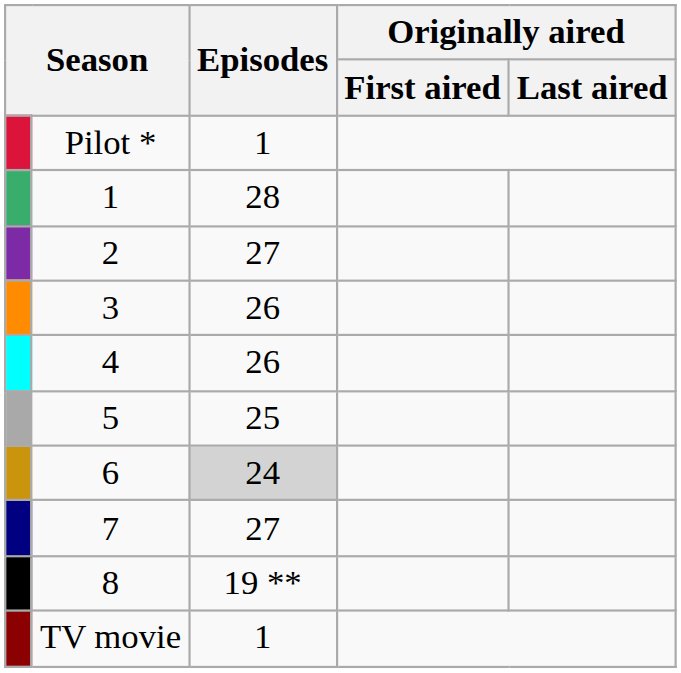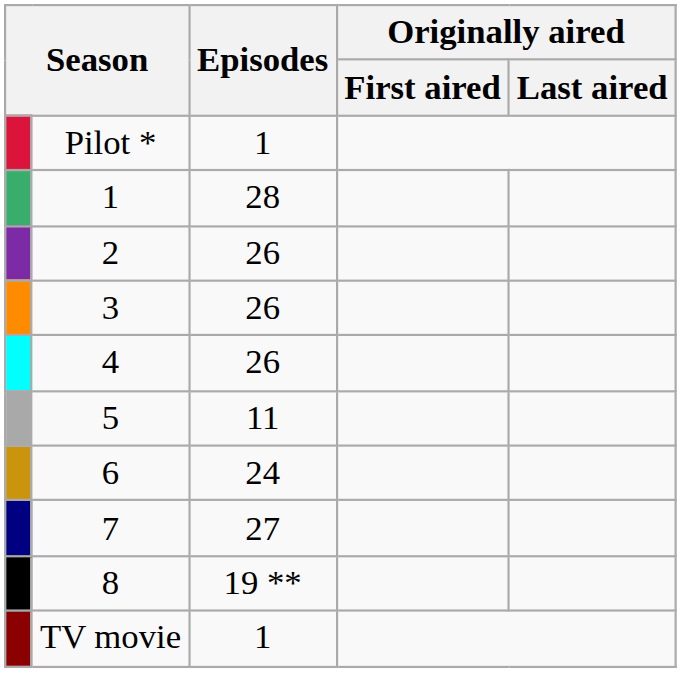 <table class="wikitable plainrowheaders" style="text-align:center;">
 <tr>
 <th colspan="2" rowspan="2">Season</th>
 <th rowspan="2">Episodes</th>
 <th colspan="2">Originally aired</th>
 </tr>
 <tr>
 <th>First aired</th>
 <th>Last aired</th>
 </tr>
 <tr>
 <td style="width:5px; background:#DC143C"></td>
 <td>Pilot *</td>
 <td>1</td>
 <td colspan="2"></td>
 </tr>
 <tr>
 <td style="width:5px; background:#39AE6C"></td>
 <td>1</td>
 <td>28</td>
 <td></td>
 <td></td>
 </tr>
 <tr>
 <td style="width:5px; background:#7D2AA6"></td>
 <td>2</td>
-<td>27</td>
+<td>26</td>
 <td></td>
 <td></td>
 </tr>
 <tr>
 <td style="width:5px; background:#FF8C00"></td>
 <td>3</td>
 <td>26</td>
 <td></td>
 <td></td>
 </tr>
 <tr>
 <td style="width:5px; background:#00FFFF"></td>
 <td>4</td>
 <td>26</td>
 <td></td>
 <td></td>
 </tr>
 <tr>
 <td style="width:5px; background:#A9A9A9"></td>
 <td>5</td>
-<td>25</td>
+<td>11</td>
 <td></td>
 <td></td>
 </tr>
 <tr>
 <td style="width:5px; background:#CA940C"></td>
 <td>6</td>
-<td style="background: lightgrey;">24</td>
+<td>24</td>
 <td></td>
 <td></td>
 </tr>
 <tr>
 <td style="width:5px; background:#000080"></td>
 <td>7</td>
 <td>27</td>
 <td></td>
 <td></td>
 </tr>
 <tr>
 <td style="width:5px; background:#000000"></td>
 <td>8</td>
 <td>19 **</td>
 <td></td>
 <td></td>
 </tr>
 <tr>
 <td style="width:5px; background:#8B0000"></td>
 <td>TV movie</td>
 <td>1</td>
 <td colspan=2></td>
 </tr>
 </table>
